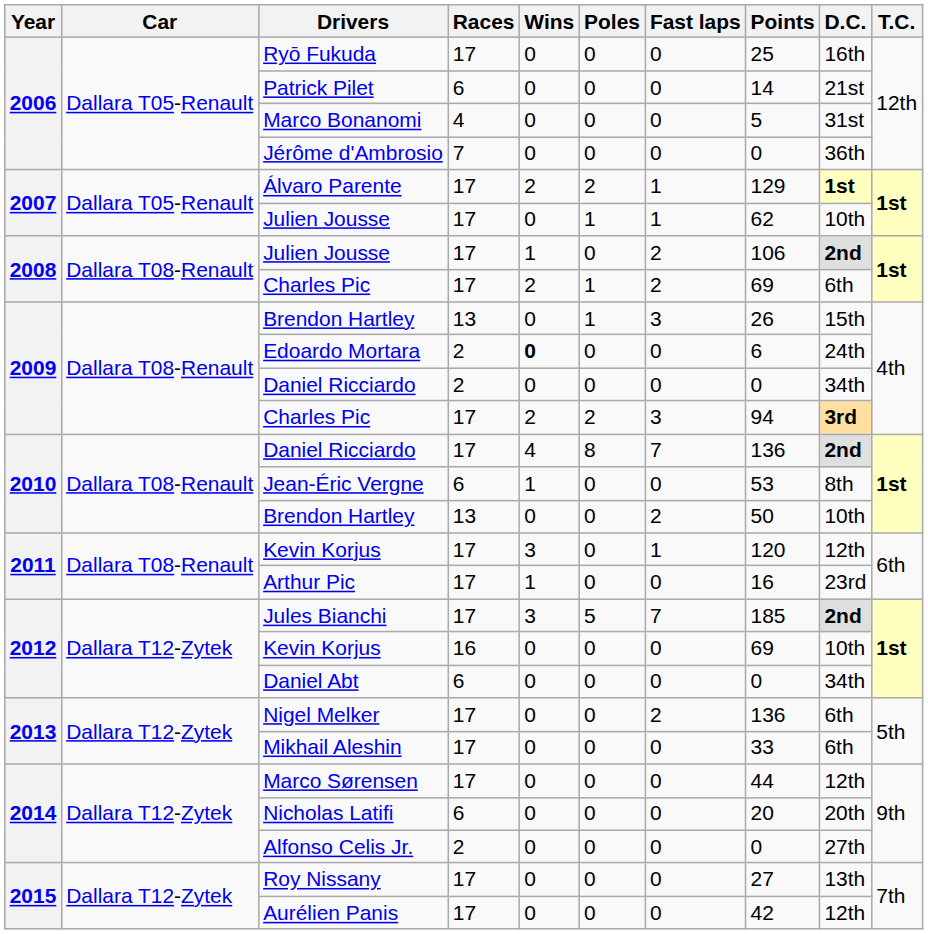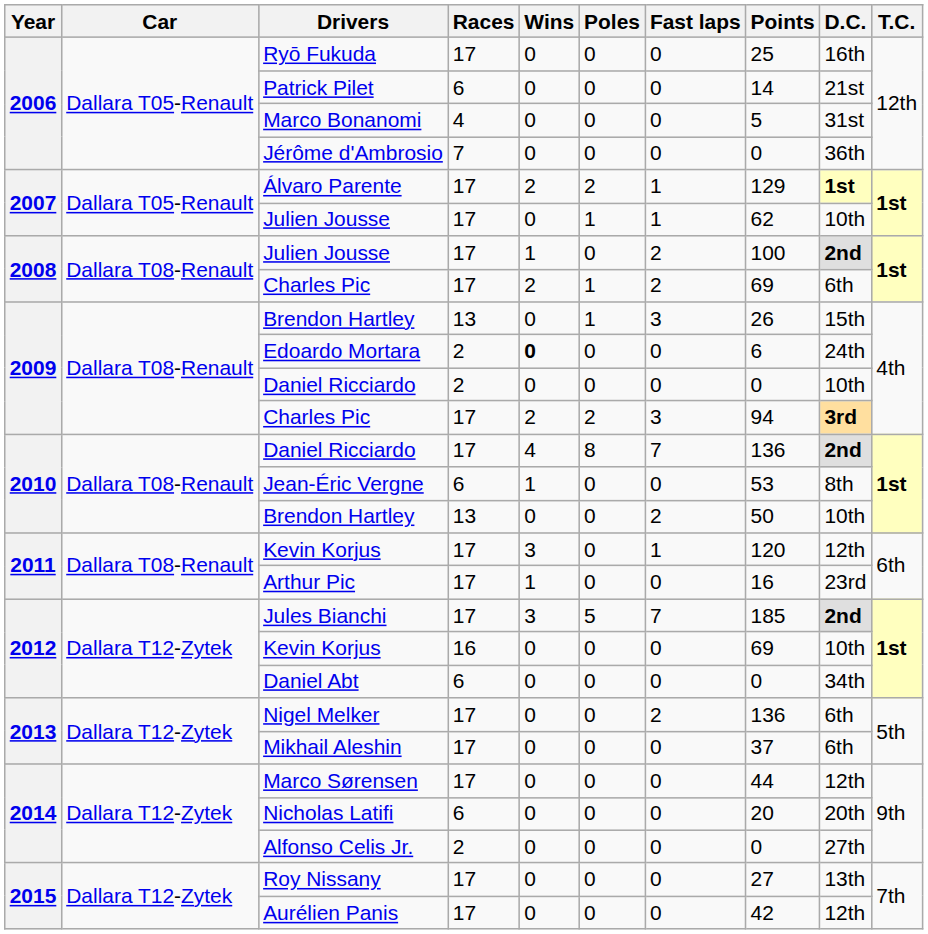 <table class="wikitable" style="font-size:85%">
 <tr>
 <th>Year</th>
 <th>Car</th>
 <th>Drivers</th>
 <th>Races</th>
 <th>Wins</th>
 <th>Poles</th>
 <th>Fast laps</th>
 <th>Points</th>
 <th>D.C.</th>
 <th>T.C.</th>
 </tr>
 <tr>
 <th rowspan=4><a href='#'>2006</a></th>
 <td rowspan=4><a href='#'>Dallara T05</a>-<a href='#'>Renault</a></td>
 <td> <a href='#'>Ryō Fukuda</a></td>
 <td>17</td>
 <td>0</td>
 <td>0</td>
 <td>0</td>
 <td>25</td>
 <td>16th</td>
 <td rowspan=4>12th</td>
 </tr>
 <tr>
 <td> <a href='#'>Patrick Pilet</a></td>
 <td>6</td>
 <td>0</td>
 <td>0</td>
 <td>0</td>
 <td>14</td>
 <td>21st</td>
 </tr>
 <tr>
 <td> <a href='#'>Marco Bonanomi</a></td>
 <td>4</td>
 <td>0</td>
 <td>0</td>
 <td>0</td>
 <td>5</td>
 <td>31st</td>
 </tr>
 <tr>
 <td> <a href='#'>Jérôme d'Ambrosio</a></td>
 <td>7</td>
 <td>0</td>
 <td>0</td>
 <td>0</td>
 <td>0</td>
 <td>36th</td>
 </tr>
 <tr>
 <th rowspan=2><a href='#'>2007</a></th>
 <td rowspan=2><a href='#'>Dallara T05</a>-<a href='#'>Renault</a></td>
 <td> <a href='#'>Álvaro Parente</a></td>
 <td>17</td>
 <td>2</td>
 <td>2</td>
 <td>1</td>
 <td>129</td>
 <td bgcolor=#ffffbf><strong>1st</strong></td>
 <td rowspan=2 style=background:#ffffbf;><strong>1st</strong></td>
 </tr>
 <tr>
 <td> <a href='#'>Julien Jousse</a></td>
 <td>17</td>
 <td>0</td>
 <td>1</td>
 <td>1</td>
 <td>62</td>
 <td>10th</td>
 </tr>
 <tr>
 <th rowspan=2><a href='#'>2008</a></th>
 <td rowspan=2><a href='#'>Dallara T08</a>-<a href='#'>Renault</a></td>
 <td> <a href='#'>Julien Jousse</a></td>
 <td>17</td>
 <td>1</td>
 <td>0</td>
 <td>2</td>
-<td>106</td>
+<td>100</td>
 <td bgcolor=#DFDFDF><strong>2nd</strong></td>
 <td rowspan=2 style=background:#ffffbf;><strong>1st</strong></td>
 </tr>
 <tr>
 <td> <a href='#'>Charles Pic</a></td>
 <td>17</td>
 <td>2</td>
 <td>1</td>
 <td>2</td>
 <td>69</td>
 <td>6th</td>
 </tr>
 <tr>
 <th rowspan=4><a href='#'>2009</a></th>
 <td rowspan=4><a href='#'>Dallara T08</a>-<a href='#'>Renault</a></td>
 <td> <a href='#'>Brendon Hartley</a></td>
 <td>13</td>
 <td>0</td>
 <td>1</td>
 <td>3</td>
 <td>26</td>
 <td>15th</td>
 <td rowspan=4>4th</td>
 </tr>
 <tr>
 <td> <a href='#'>Edoardo Mortara</a></td>
 <td>2</td>
 <td><strong>0</strong></td>
 <td>0</td>
 <td>0</td>
 <td>6</td>
 <td>24th</td>
 </tr>
 <tr>
 <td> <a href='#'>Daniel Ricciardo</a></td>
 <td>2</td>
 <td>0</td>
 <td>0</td>
 <td>0</td>
 <td>0</td>
-<td>34th</td>
+<td>10th</td>
 </tr>
 <tr>
 <td> <a href='#'>Charles Pic</a></td>
 <td>17</td>
 <td>2</td>
 <td>2</td>
 <td>3</td>
 <td>94</td>
 <td bgcolor=#FFDF9F><strong>3rd</strong></td>
 </tr>
 <tr>
 <th rowspan=3><a href='#'>2010</a></th>
 <td rowspan=3><a href='#'>Dallara T08</a>-<a href='#'>Renault</a></td>
 <td> <a href='#'>Daniel Ricciardo</a></td>
 <td>17</td>
 <td>4</td>
 <td>8</td>
 <td>7</td>
 <td>136</td>
 <td style=background:#DFDFDF;><strong>2nd</strong></td>
 <td rowspan=3 style=background:#ffffbf;><strong>1st</strong></td>
 </tr>
 <tr>
 <td> <a href='#'>Jean-Éric Vergne</a></td>
 <td>6</td>
 <td>1</td>
 <td>0</td>
 <td>0</td>
 <td>53</td>
 <td>8th</td>
 </tr>
 <tr>
 <td> <a href='#'>Brendon Hartley</a></td>
 <td>13</td>
 <td>0</td>
 <td>0</td>
 <td>2</td>
 <td>50</td>
 <td>10th</td>
 </tr>
 <tr>
 <th rowspan=2><a href='#'>2011</a></th>
 <td rowspan=2><a href='#'>Dallara T08</a>-<a href='#'>Renault</a></td>
 <td> <a href='#'>Kevin Korjus</a></td>
 <td>17</td>
 <td>3</td>
 <td>0</td>
 <td>1</td>
 <td>120</td>
 <td>12th</td>
 <td rowspan=2>6th</td>
 </tr>
 <tr>
 <td> <a href='#'>Arthur Pic</a></td>
 <td>17</td>
 <td>1</td>
 <td>0</td>
 <td>0</td>
 <td>16</td>
 <td>23rd</td>
 </tr>
 <tr>
 <th rowspan=3><a href='#'>2012</a></th>
 <td rowspan=3><a href='#'>Dallara T12</a>-<a href='#'>Zytek</a></td>
 <td> <a href='#'>Jules Bianchi</a></td>
 <td>17</td>
 <td>3</td>
 <td>5</td>
 <td>7</td>
 <td>185</td>
 <td bgcolor=#DFDFDF><strong>2nd</strong></td>
 <td rowspan=3 style=background:#ffffbf;><strong>1st</strong></td>
 </tr>
 <tr>
 <td> <a href='#'>Kevin Korjus</a></td>
 <td>16</td>
 <td>0</td>
 <td>0</td>
 <td>0</td>
 <td>69</td>
 <td>10th</td>
 </tr>
 <tr>
 <td> <a href='#'>Daniel Abt</a></td>
 <td>6</td>
 <td>0</td>
 <td>0</td>
 <td>0</td>
 <td>0</td>
 <td>34th</td>
 </tr>
 <tr>
 <th rowspan=2><a href='#'>2013</a></th>
 <td rowspan=2><a href='#'>Dallara T12</a>-<a href='#'>Zytek</a></td>
 <td> <a href='#'>Nigel Melker</a></td>
 <td>17</td>
 <td>0</td>
 <td>0</td>
 <td>2</td>
 <td>136</td>
 <td>6th</td>
 <td rowspan=2>5th</td>
 </tr>
 <tr>
 <td> <a href='#'>Mikhail Aleshin</a></td>
 <td>17</td>
 <td>0</td>
 <td>0</td>
 <td>0</td>
-<td>33</td>
+<td>37</td>
 <td>6th</td>
 </tr>
 <tr>
 <th rowspan=3><a href='#'>2014</a></th>
 <td rowspan=3><a href='#'>Dallara T12</a>-<a href='#'>Zytek</a></td>
 <td> <a href='#'>Marco Sørensen</a></td>
 <td>17</td>
 <td>0</td>
 <td>0</td>
 <td>0</td>
 <td>44</td>
 <td>12th</td>
 <td rowspan=3>9th</td>
 </tr>
 <tr>
 <td> <a href='#'>Nicholas Latifi</a></td>
 <td>6</td>
 <td>0</td>
 <td>0</td>
 <td>0</td>
 <td>20</td>
 <td>20th</td>
 </tr>
 <tr>
 <td> <a href='#'>Alfonso Celis Jr.</a></td>
 <td>2</td>
 <td>0</td>
 <td>0</td>
 <td>0</td>
 <td>0</td>
 <td>27th</td>
 </tr>
 <tr>
 <th rowspan=2><a href='#'>2015</a></th>
 <td rowspan=2><a href='#'>Dallara T12</a>-<a href='#'>Zytek</a></td>
 <td> <a href='#'>Roy Nissany</a></td>
 <td>17</td>
 <td>0</td>
 <td>0</td>
 <td>0</td>
 <td>27</td>
 <td>13th</td>
 <td rowspan=2>7th</td>
 </tr>
 <tr>
 <td> <a href='#'>Aurélien Panis</a></td>
 <td>17</td>
 <td>0</td>
 <td>0</td>
 <td>0</td>
 <td>42</td>
 <td>12th</td>
 </tr>
 </table>
